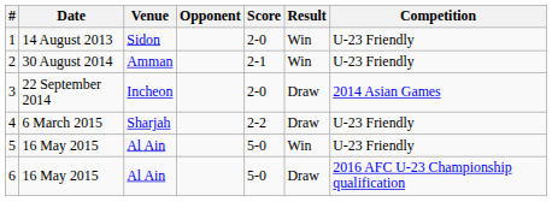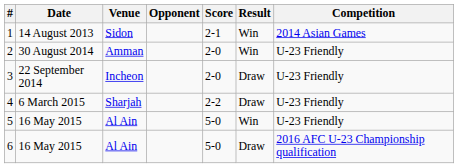 <table class="wikitable">
 <tr>
 <th>#</th>
 <th>Date</th>
 <th>Venue</th>
 <th>Opponent</th>
 <th>Score</th>
 <th>Result</th>
 <th>Competition</th>
 </tr>
 <tr>
 <td>1</td>
 <td>14 August 2013</td>
 <td><a href='#'>Sidon</a></td>
 <td></td>
-<td>2-0</td>
+<td>2-1</td>
 <td>Win</td>
-<td>U-23 Friendly</td>
+<td><a href='#'>2014 Asian Games</a></td>
 </tr>
 <tr>
 <td>2</td>
 <td>30 August 2014</td>
 <td><a href='#'>Amman</a></td>
 <td></td>
-<td>2-1</td>
+<td>2-0</td>
 <td>Win</td>
 <td>U-23 Friendly</td>
 </tr>
 <tr>
 <td>3</td>
 <td>22 September 2014</td>
 <td><a href='#'>Incheon</a></td>
 <td></td>
 <td>2-0</td>
 <td>Draw</td>
-<td><a href='#'>2014 Asian Games</a></td>
+<td>U-23 Friendly</td>
 </tr>
 <tr>
 <td>4</td>
 <td>6 March 2015</td>
 <td><a href='#'>Sharjah</a></td>
 <td></td>
 <td>2-2</td>
 <td>Draw</td>
 <td>U-23 Friendly</td>
 </tr>
 <tr>
 <td>5</td>
 <td>16 May 2015</td>
 <td><a href='#'>Al Ain</a></td>
 <td></td>
 <td>5-0</td>
 <td>Win</td>
 <td>U-23 Friendly</td>
 </tr>
 <tr>
 <td>6</td>
 <td>16 May 2015</td>
 <td><a href='#'>Al Ain</a></td>
 <td></td>
 <td>5-0</td>
 <td>Draw</td>
 <td><a href='#'>2016 AFC U-23 Championship qualification</a></td>
 </tr>
 </table>
